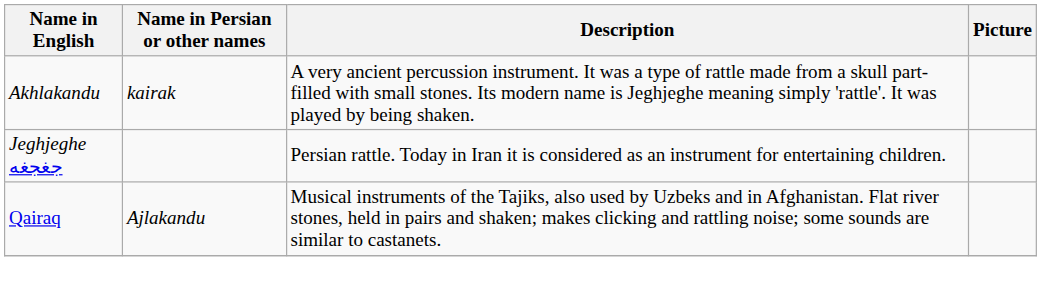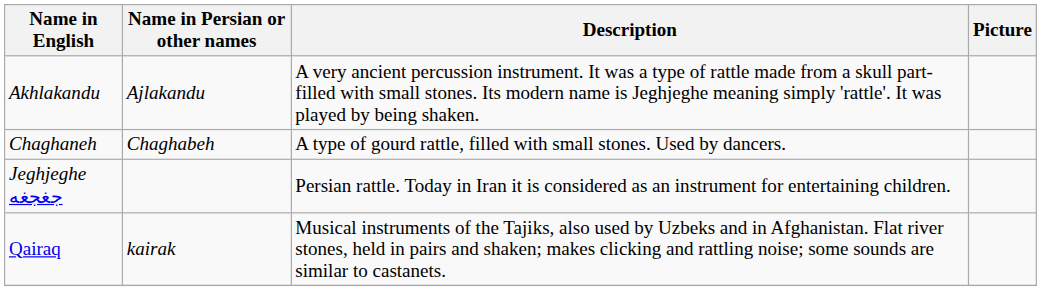 <table class="wikitable">
 <tr>
 <th>Name in English</th>
 <th>Name in Persian or other names</th>
 <th>Description</th>
 <th>Picture</th>
 </tr>
 <tr>
 <td><em>Akhlakandu</em></td>
-<td><em>kairak</em></td>
+<td><em>Ajlakandu</em></td>
 <td>A very ancient percussion instrument. It was a type of rattle made from a skull part-filled with small stones. Its modern name is Jeghjeghe meaning simply 'rattle'. It was played by being shaken.</td>
+<td></td>
+</tr>
+<tr>
+<td><em>Chaghaneh</em></td>
+<td><em>Chaghabeh</em></td>
+<td>A type of gourd rattle, filled with small stones. Used by dancers.</td>
 <td></td>
 </tr>
 <tr>
 <td><em>Jeghjeghe</em><br><a href='#'>جغجغه</a></td>
 <td></td>
 <td>Persian rattle. Today in Iran it is considered as an instrument for entertaining children.</td>
 <td></td>
 </tr>
 <tr>
 <td><a href='#'>Qairaq</a></td>
-<td><em>Ajlakandu</em></td>
+<td><em>kairak</em></td>
 <td>Musical instruments of the Tajiks, also used by Uzbeks and in Afghanistan. Flat river stones, held in pairs and shaken; makes clicking and rattling noise; some sounds are similar to castanets.</td>
 <td></td>
 </tr>
 <tr>
 </tr>
 </table>
